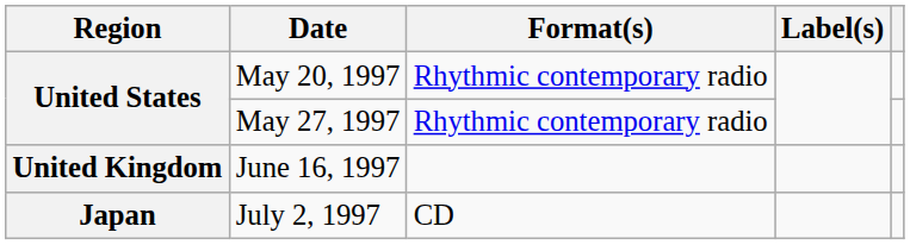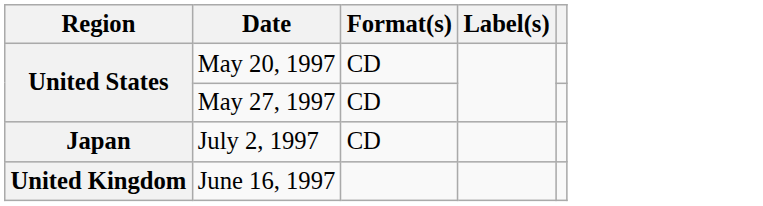 <table class="wikitable plainrowheaders">
 <tr>
 <th scope="col">Region</th>
 <th scope="col">Date</th>
 <th scope="col">Format(s)</th>
 <th scope="col">Label(s)</th>
 <th scope="col"></th>
 </tr>
 <tr>
 <th scope="row" rowspan="2">United States</th>
 <td>May 20, 1997</td>
-<td><a href='#'>Rhythmic contemporary</a> radio</td>
+<td>CD</td>
 <td rowspan="2"></td>
 <td align="center"></td>
 </tr>
 <tr>
 <td>May 27, 1997</td>
-<td><a href='#'>Rhythmic contemporary</a> radio</td>
+<td>CD</td>
+<td align="center"></td>
+</tr>
+<tr>
+<th scope="row">Japan</th>
+<td>July 2, 1997</td>
+<td>CD</td>
+<td></td>
 <td align="center"></td>
 </tr>
 <tr>
 <th scope="row">United Kingdom</th>
 <td>June 16, 1997</td>
 <td></td>
 <td></td>
 <td align="center"></td>
 </tr>
-<tr>
-<th scope="row">Japan</th>
-<td>July 2, 1997</td>
-<td>CD</td>
-<td></td>
-<td align="center"></td>
-</tr>
 </table>
